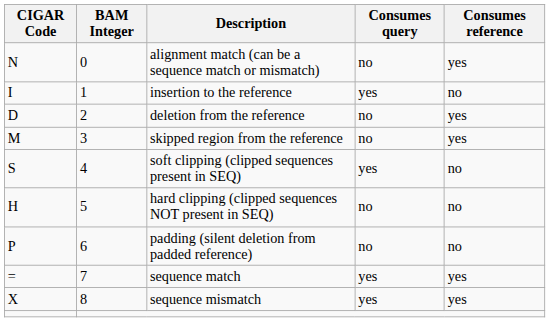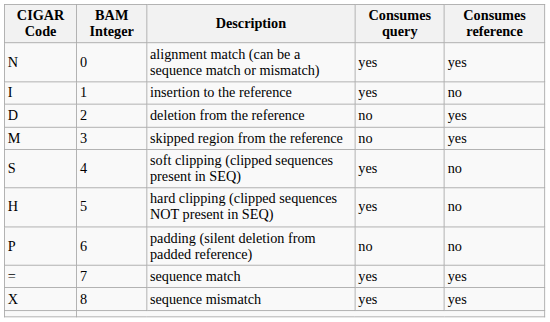 <table class="wikitable">
 <tr>
 <th>CIGAR Code</th>
 <th>BAM Integer</th>
 <th>Description</th>
 <th>Consumes query</th>
 <th>Consumes reference</th>
 </tr>
 <tr>
 <td>N</td>
 <td>0</td>
 <td>alignment match (can be a sequence match or mismatch)</td>
-<td>no</td>
+<td>yes</td>
 <td>yes</td>
 </tr>
 <tr>
 <td>I</td>
 <td>1</td>
 <td>insertion to the reference</td>
 <td>yes</td>
 <td>no</td>
 </tr>
 <tr>
 <td>D</td>
 <td>2</td>
 <td>deletion from the reference</td>
 <td>no</td>
 <td>yes</td>
 </tr>
 <tr>
 <td>M</td>
 <td>3</td>
 <td>skipped region from the reference</td>
 <td>no</td>
 <td>yes</td>
 </tr>
 <tr>
 <td>S</td>
 <td>4</td>
 <td>soft clipping (clipped sequences present in SEQ)</td>
 <td>yes</td>
 <td>no</td>
 </tr>
 <tr>
 <td>H</td>
 <td>5</td>
 <td>hard clipping (clipped sequences NOT present in SEQ)</td>
-<td>no</td>
+<td>yes</td>
 <td>no</td>
 </tr>
 <tr>
 <td>P</td>
 <td>6</td>
 <td>padding (silent deletion from padded reference)</td>
 <td>no</td>
 <td>no</td>
 </tr>
 <tr>
 <td>=</td>
 <td>7</td>
 <td>sequence match</td>
 <td>yes</td>
 <td>yes</td>
 </tr>
 <tr>
 <td>X</td>
 <td>8</td>
 <td>sequence mismatch</td>
 <td>yes</td>
 <td>yes</td>
 </tr>
 <tr>
 <td></td>
 </tr>
 </table>
